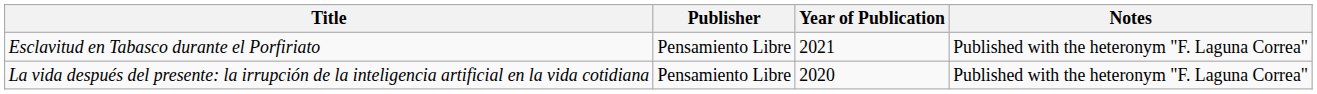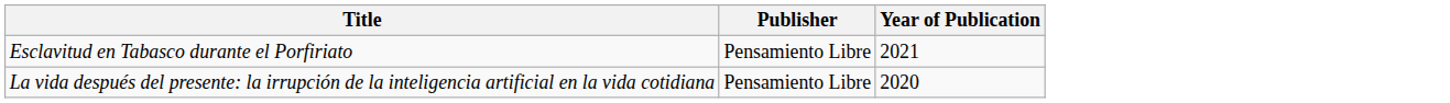 <table class="wikitable">
 <tr>
 <th>Title</th>
 <th>Publisher</th>
 <th>Year of Publication</th>
-<th>Notes</th>
 </tr>
 <tr>
 <td><em>Esclavitud en Tabasco durante el Porfiriato</em></td>
 <td>Pensamiento Libre</td>
 <td>2021</td>
-<td>Published with the heteronym "F. Laguna Correa"</td>
 </tr>
 <tr>
 <td><em>La vida después del presente: la irrupción de la inteligencia artificial en la vida cotidiana</em></td>
 <td>Pensamiento Libre</td>
 <td>2020</td>
-<td>Published with the heteronym "F. Laguna Correa"</td>
 </tr>
 </table>
